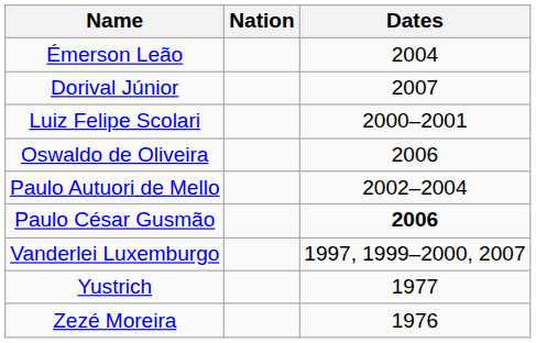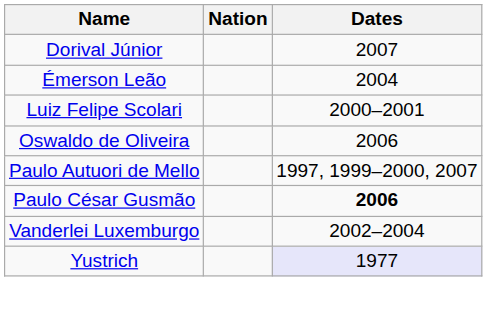 <table class="wikitable sortable plainrowheaders" style="text-align: center">
 <tr>
 <th scope=col>Name</th>
 <th scope=col>Nation</th>
 <th scope=col>Dates</th>
 </tr>
 <tr>
+<td><a href='#'>Dorival Júnior</a></td>
+<td></td>
+<td>2007</td>
+</tr>
+<tr>
 <td><a href='#'>Émerson Leão</a></td>
 <td></td>
 <td>2004</td>
-</tr>
-<tr>
-<td><a href='#'>Dorival Júnior</a></td>
-<td></td>
-<td>2007</td>
 </tr>
 <tr>
 <td><a href='#'>Luiz Felipe Scolari</a></td>
 <td></td>
 <td>2000–2001</td>
 </tr>
 <tr>
 <td><a href='#'>Oswaldo de Oliveira</a></td>
 <td></td>
 <td>2006</td>
 </tr>
 <tr>
 <td><a href='#'>Paulo Autuori de Mello</a></td>
 <td></td>
-<td>2002–2004</td>
+<td>1997, 1999–2000, 2007</td>
 </tr>
 <tr>
 <td><a href='#'>Paulo César Gusmão</a></td>
 <td></td>
 <td><strong>2006</strong></td>
 </tr>
 <tr>
 <td><a href='#'>Vanderlei Luxemburgo</a></td>
 <td></td>
-<td>1997, 1999–2000, 2007</td>
+<td>2002–2004</td>
 </tr>
 <tr>
 <td><a href='#'>Yustrich</a></td>
 <td></td>
-<td>1977</td>
-</tr>
-<tr>
-<td><a href='#'>Zezé Moreira</a></td>
-<td></td>
-<td>1976</td>
+<td style="background: lavender;">1977</td>
 </tr>
 </table>
